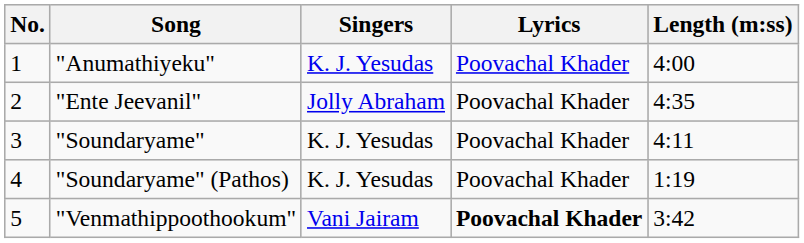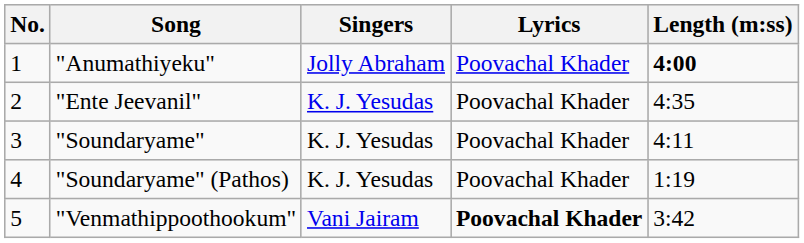 <table class="wikitable" style="font-size:95%;">
 <tr>
 <th>No.</th>
 <th>Song</th>
 <th>Singers</th>
 <th>Lyrics</th>
 <th>Length (m:ss)</th>
 </tr>
 <tr>
 <td>1</td>
 <td>"Anumathiyeku"</td>
-<td><a href='#'>K. J. Yesudas</a></td>
+<td><a href='#'>Jolly Abraham</a></td>
 <td><a href='#'>Poovachal Khader</a></td>
-<td>4:00</td>
+<td><strong>4:00</strong></td>
 </tr>
 <tr>
 <td>2</td>
 <td>"Ente Jeevanil"</td>
-<td><a href='#'>Jolly Abraham</a></td>
+<td><a href='#'>K. J. Yesudas</a></td>
 <td>Poovachal Khader</td>
 <td>4:35</td>
 </tr>
 <tr>
 <td>3</td>
 <td>"Soundaryame"</td>
 <td>K. J. Yesudas</td>
 <td>Poovachal Khader</td>
 <td>4:11</td>
 </tr>
 <tr>
 <td>4</td>
 <td>"Soundaryame" (Pathos)</td>
 <td>K. J. Yesudas</td>
 <td>Poovachal Khader</td>
 <td>1:19</td>
 </tr>
 <tr>
 <td>5</td>
 <td>"Venmathippoothookum"</td>
 <td><a href='#'>Vani Jairam</a></td>
 <td><strong>Poovachal Khader</strong></td>
 <td>3:42</td>
 </tr>
 </table>
